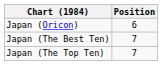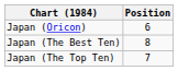 <table class="wikitable plainrowheaders sortable">
 <tr>
 <th>Chart (1984)</th>
 <th>Position</th>
 </tr>
 <tr>
 <td>Japan (<a href='#'>Oricon</a>)</td>
 <td style="text-align:center;">6</td>
 </tr>
 <tr>
 <td>Japan (The Best Ten)</td>
-<td style="text-align:center;">7</td>
+<td style="text-align:center;">8</td>
 </tr>
 <tr>
 <td>Japan (The Top Ten)</td>
 <td style="text-align:center;">7</td>
 </tr>
 </table>
